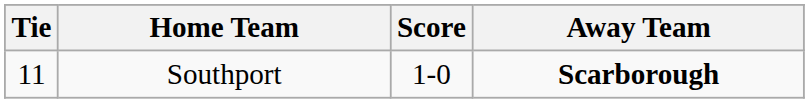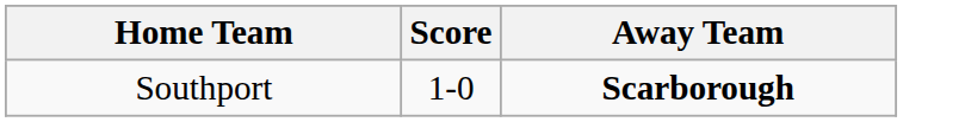 <table class="wikitable" style="text-align:center;">
 <tr>
-<th width=20>Tie</th>
 <th width=175>Home Team</th>
 <th width=20>Score</th>
 <th width=175>Away Team</th>
 </tr>
 <tr>
-<td>11</td>
 <td>Southport</td>
 <td>1-0</td>
 <td><strong>Scarborough</strong></td>
 </tr>
 </table>
